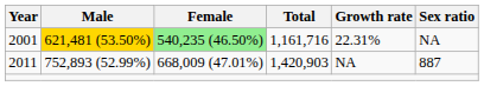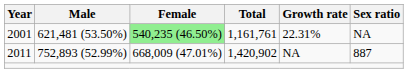 <table class="wikitable">
 <tr>
 <th>Year</th>
 <th>Male</th>
 <th>Female</th>
 <th>Total</th>
 <th>Growth rate</th>
 <th>Sex ratio</th>
 </tr>
 <tr>
 <td>2001</td>
-<td style="background: gold;">621,481 (53.50%)</td>
+<td>621,481 (53.50%)</td>
 <td style="background: lightgreen;">540,235 (46.50%)</td>
-<td>1,161,716</td>
+<td>1,161,761</td>
 <td>22.31%</td>
 <td>NA</td>
 </tr>
 <tr>
 <td>2011</td>
 <td>752,893 (52.99%)</td>
 <td>668,009 (47.01%)</td>
-<td>1,420,903</td>
+<td>1,420,902</td>
 <td>NA</td>
 <td>887</td>
 </tr>
 <tr>
 <td colspan=6 style="font-size:88%"></td>
 </tr>
 </table>
